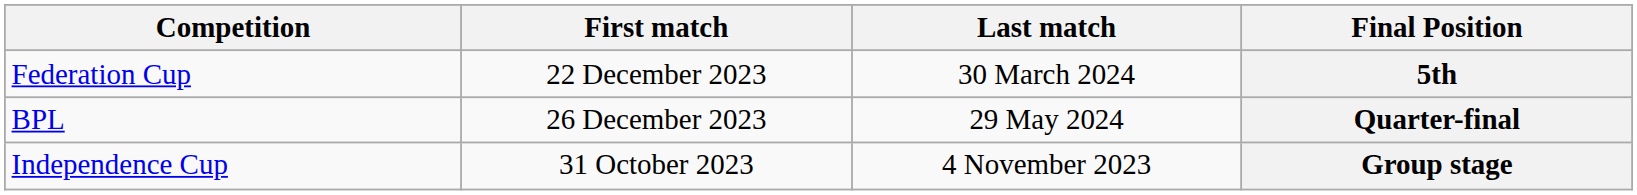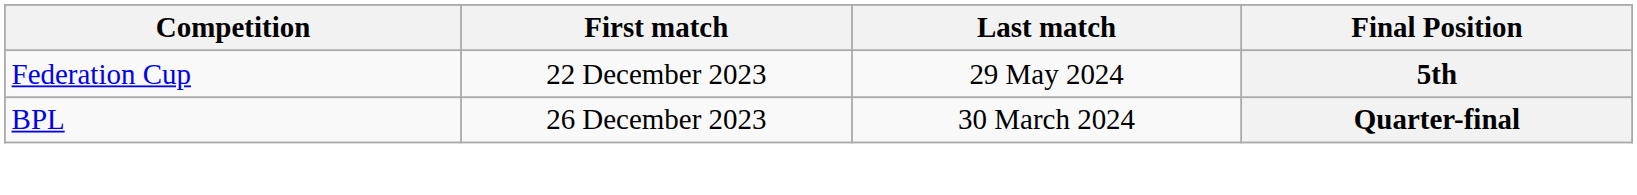 <table class="wikitable" style="text-align:center; width:900px; font-size="80%";">
 <tr>
 <th style="text-align:center; width:200px;">Competition</th>
 <th style="text-align:center; width:170px;">First match</th>
 <th style="text-align:center; width:170px;">Last match</th>
 <th style="text-align:center; width:170px;">Final Position</th>
 </tr>
 <tr>
 <td style="text-align:left;"><a href='#'>Federation Cup</a></td>
 <td>22 December 2023</td>
-<td>30 March 2024</td>
+<td>29 May 2024</td>
 <th>5th</th>
 </tr>
 <tr>
 <td style="text-align:left;"><a href='#'>BPL</a></td>
 <td>26 December 2023</td>
-<td>29 May 2024</td>
+<td>30 March 2024</td>
 <th>Quarter-final</th>
 </tr>
-<tr>
-<td style="text-align:left;"><a href='#'>Independence Cup</a></td>
-<td>31 October 2023</td>
-<td>4 November 2023</td>
-<th>Group stage</th>
-</tr>
 </table>
